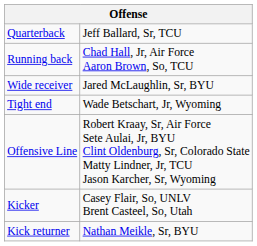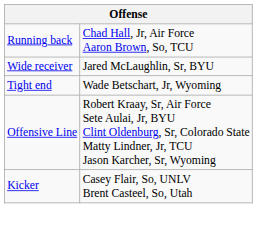 <table class="wikitable" style="font-size: 90%;">
 <tr>
 <th colspan="2">Offense</th>
-</tr>
-<tr>
-<td><a href='#'>Quarterback</a></td>
-<td>Jeff Ballard, Sr, TCU</td>
 </tr>
 <tr>
 <td><a href='#'>Running back</a></td>
 <td><a href='#'>Chad Hall</a>, Jr, Air Force<br><a href='#'>Aaron Brown</a>, So, TCU</td>
 </tr>
 <tr>
 <td><a href='#'>Wide receiver</a></td>
 <td>Jared McLaughlin, Sr, BYU</td>
 </tr>
 <tr>
 <td><a href='#'>Tight end</a></td>
 <td>Wade Betschart, Jr, Wyoming</td>
 </tr>
 <tr>
 <td><a href='#'>Offensive Line</a></td>
 <td>Robert Kraay, Sr, Air Force<br>Sete Aulai, Jr, BYU<br><a href='#'>Clint Oldenburg</a>, Sr, Colorado State<br>Matty Lindner, Jr, TCU<br>Jason Karcher, Sr, Wyoming</td>
 </tr>
 <tr>
 <td><a href='#'>Kicker</a></td>
 <td>Casey Flair, So, UNLV<br>Brent Casteel, So, Utah</td>
 </tr>
-<tr>
-<td><a href='#'>Kick returner</a></td>
-<td><a href='#'>Nathan Meikle</a>, Sr, BYU</td>
-</tr>
 </table>
